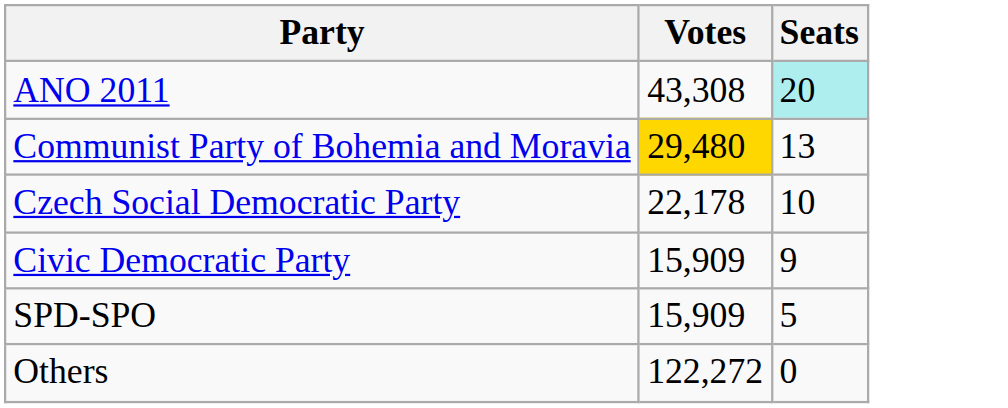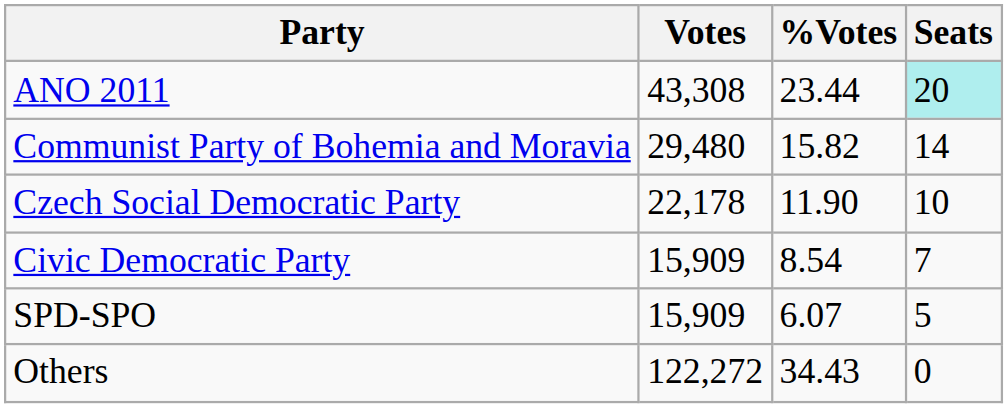 <table class="wikitable">
 <tr>
 <th>Party</th>
 <th>Votes</th>
+<th>%Votes</th>
 <th>Seats</th>
 </tr>
 <tr>
 <td><a href='#'>ANO 2011</a></td>
 <td>43,308</td>
+<td>23.44</td>
 <td style="background: paleturquoise;">20</td>
 </tr>
 <tr>
 <td><a href='#'>Communist Party of Bohemia and Moravia</a></td>
-<td style="background: gold;">29,480</td>
-<td>13</td>
+<td>29,480</td>
+<td>15.82</td>
+<td>14</td>
 </tr>
 <tr>
 <td><a href='#'>Czech Social Democratic Party</a></td>
 <td>22,178</td>
+<td>11.90</td>
 <td>10</td>
 </tr>
 <tr>
 <td><a href='#'>Civic Democratic Party</a></td>
 <td>15,909</td>
-<td>9</td>
+<td>8.54</td>
+<td>7</td>
 </tr>
 <tr>
 <td>SPD-SPO</td>
 <td>15,909</td>
+<td>6.07</td>
 <td>5</td>
 </tr>
 <tr>
 <td>Others</td>
 <td>122,272</td>
+<td>34.43</td>
 <td>0</td>
 </tr>
 </table>
